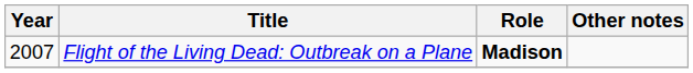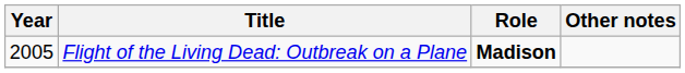 <table class="wikitable" style="font-size: 95%;">
 <tr>
 <th>Year</th>
 <th>Title</th>
 <th>Role</th>
 <th>Other notes</th>
 </tr>
 <tr>
-<td>2007</td>
+<td>2005</td>
 <td><em><a href='#'>Flight of the Living Dead: Outbreak on a Plane</a></em></td>
 <td><strong>Madison</strong></td>
 <td></td>
 </tr>
 <tr>
 </tr>
 </table>
